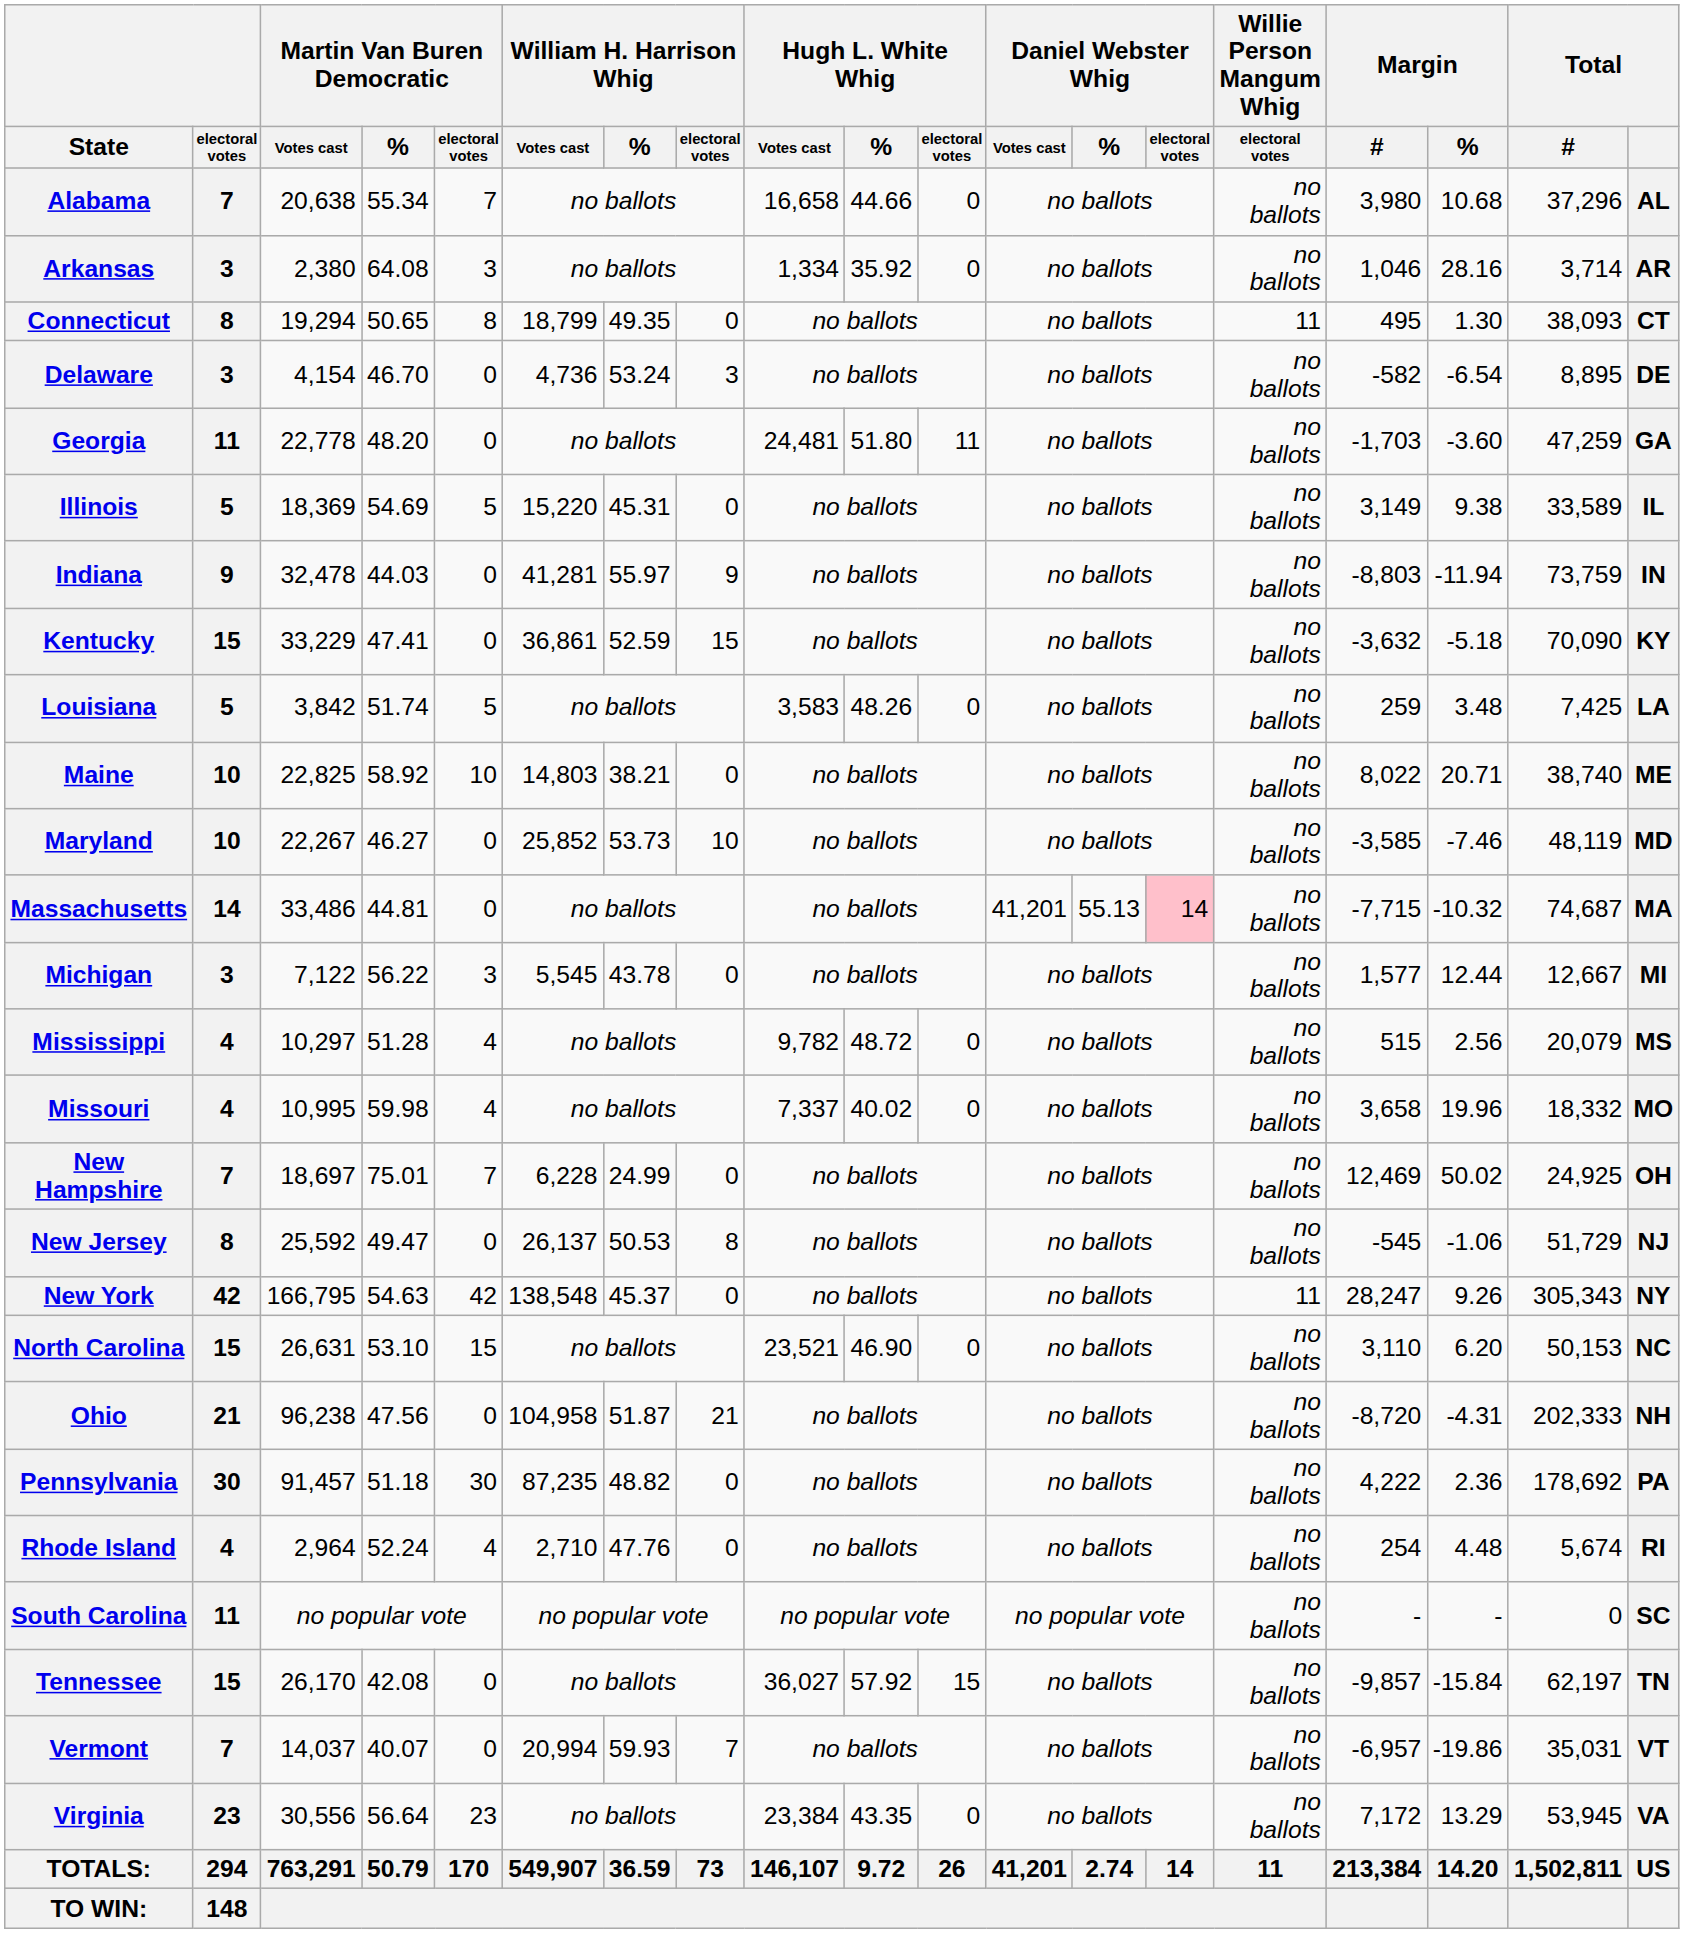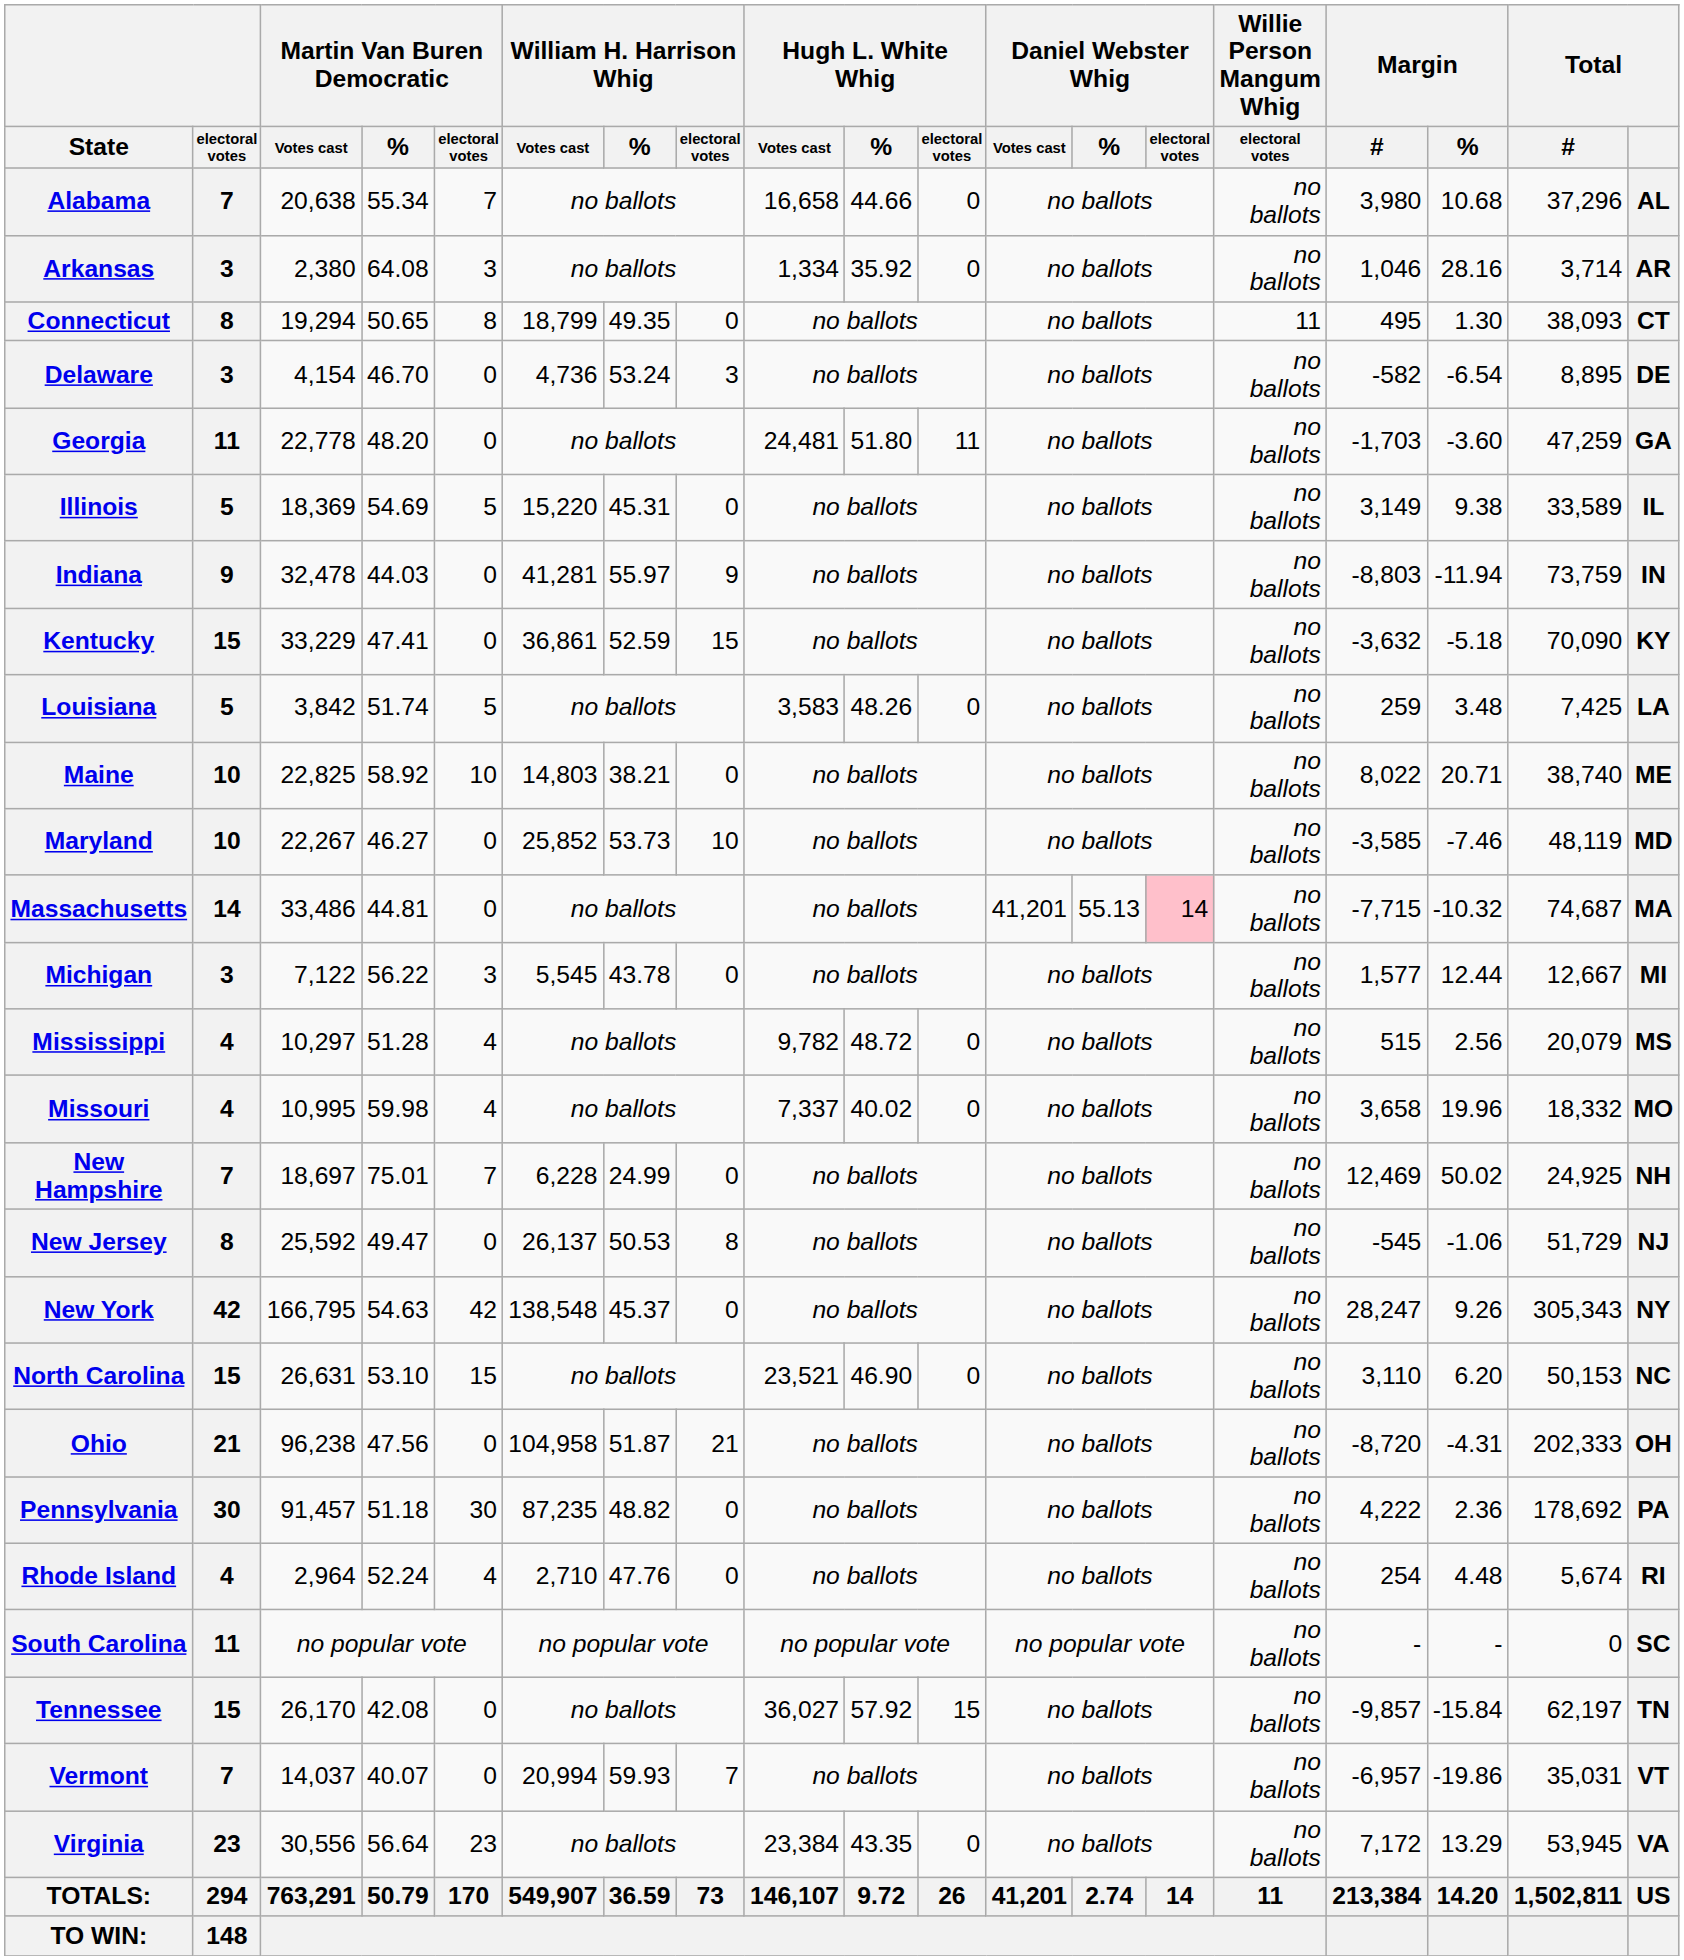 <table class="wikitable sortable" style="text-align:right">
 <tr>
 <th colspan="2"></th>
 <th colspan="3" align="center">Martin Van Buren<br>Democratic</th>
 <th colspan="3" align="center">William H. Harrison<br>Whig</th>
 <th colspan="3">Hugh L. White<br>Whig</th>
 <th colspan="3">Daniel Webster<br>Whig</th>
 <th>Willie Person Mangum<br>Whig</th>
 <th colspan="2">Margin</th>
 <th colspan="2">Total</th>
 </tr>
 <tr>
 <th align=center>State</th>
 <th style="font-size:60%">electoral<br>votes</th>
 <th style="font-size:60%">Votes cast</th>
 <th align=center>%</th>
 <th style="font-size:60%">electoral<br>votes</th>
 <th style="font-size:60%">Votes cast</th>
 <th align=center>%</th>
 <th style="font-size:60%">electoral<br>votes</th>
 <th style="font-size:60%">Votes cast</th>
 <th align=center>%</th>
 <th style="font-size:60%">electoral<br>votes</th>
 <th style="font-size:60%">Votes cast</th>
 <th align=center>%</th>
 <th style="font-size:60%">electoral<br>votes</th>
 <th style="font-size:60%">electoral<br>votes</th>
 <th>#</th>
 <th>%</th>
 <th>#</th>
 <th></th>
 </tr>
 <tr>
 <th style"text-align:left"><a href='#'>Alabama</a></th>
 <th>7</th>
 <td>20,638</td>
 <td>55.34</td>
 <td>7</td>
 <td colspan=3 align=center><em>no ballots</em></td>
 <td>16,658</td>
 <td>44.66</td>
 <td>0</td>
 <td colspan=3 align=center><em>no ballots</em></td>
 <td><em>no ballots</em></td>
 <td>3,980</td>
 <td>10.68</td>
 <td>37,296</td>
 <th>AL</th>
 </tr>
 <tr>
 <th style"text-align:left"><a href='#'>Arkansas</a></th>
 <th>3</th>
 <td>2,380</td>
 <td>64.08</td>
 <td>3</td>
 <td colspan=3 align=center><em>no ballots</em></td>
 <td>1,334</td>
 <td>35.92</td>
 <td>0</td>
 <td colspan=3 align=center><em>no ballots</em></td>
 <td><em>no ballots</em></td>
 <td>1,046</td>
 <td>28.16</td>
 <td>3,714</td>
 <th>AR</th>
 </tr>
 <tr>
 <th style"text-align:left"><a href='#'>Connecticut</a></th>
 <th>8</th>
 <td>19,294</td>
 <td>50.65</td>
 <td>8</td>
 <td>18,799</td>
 <td>49.35</td>
 <td>0</td>
 <td colspan=3 align=center><em>no ballots</em></td>
 <td colspan=3 align=center><em>no ballots</em></td>
 <td>11</td>
 <td>495</td>
 <td>1.30</td>
 <td>38,093</td>
 <th>CT</th>
 </tr>
 <tr>
 <th style"text-align:left"><a href='#'>Delaware</a></th>
 <th>3</th>
 <td>4,154</td>
 <td>46.70</td>
 <td>0</td>
 <td>4,736</td>
 <td>53.24</td>
 <td>3</td>
 <td colspan=3 align=center><em>no ballots</em></td>
 <td colspan=3 align=center><em>no ballots</em></td>
 <td><em>no ballots</em></td>
 <td>-582</td>
 <td>-6.54</td>
 <td>8,895</td>
 <th>DE</th>
 </tr>
 <tr>
 <th style"text-align:left"><a href='#'>Georgia</a></th>
 <th>11</th>
 <td>22,778</td>
 <td>48.20</td>
 <td>0</td>
 <td colspan=3 align=center><em>no ballots</em></td>
 <td>24,481</td>
 <td>51.80</td>
 <td>11</td>
 <td colspan=3 align=center><em>no ballots</em></td>
 <td><em>no ballots</em></td>
 <td>-1,703</td>
 <td>-3.60</td>
 <td>47,259</td>
 <th>GA</th>
 </tr>
 <tr>
 <th style"text-align:left"><a href='#'>Illinois</a></th>
 <th>5</th>
 <td>18,369</td>
 <td>54.69</td>
 <td>5</td>
 <td>15,220</td>
 <td>45.31</td>
 <td>0</td>
 <td colspan=3 align=center><em>no ballots</em></td>
 <td colspan=3 align=center><em>no ballots</em></td>
 <td><em>no ballots</em></td>
 <td>3,149</td>
 <td>9.38</td>
 <td>33,589</td>
 <th>IL</th>
 </tr>
 <tr>
 <th style"text-align:left"><a href='#'>Indiana</a></th>
 <th>9</th>
 <td>32,478</td>
 <td>44.03</td>
 <td>0</td>
 <td>41,281</td>
 <td>55.97</td>
 <td>9</td>
 <td colspan=3 align=center><em>no ballots</em></td>
 <td colspan=3 align=center><em>no ballots</em></td>
 <td><em>no ballots</em></td>
 <td>-8,803</td>
 <td>-11.94</td>
 <td>73,759</td>
 <th>IN</th>
 </tr>
 <tr>
 <th style"text-align:left"><a href='#'>Kentucky</a></th>
 <th>15</th>
 <td>33,229</td>
 <td>47.41</td>
 <td>0</td>
 <td>36,861</td>
 <td>52.59</td>
 <td>15</td>
 <td colspan=3 align=center><em>no ballots</em></td>
 <td colspan=3 align=center><em>no ballots</em></td>
 <td><em>no ballots</em></td>
 <td>-3,632</td>
 <td>-5.18</td>
 <td>70,090</td>
 <th>KY</th>
 </tr>
 <tr>
 <th style"text-align:left"><a href='#'>Louisiana</a></th>
 <th>5</th>
 <td>3,842</td>
 <td>51.74</td>
 <td>5</td>
 <td colspan=3 align=center><em>no ballots</em></td>
 <td>3,583</td>
 <td>48.26</td>
 <td>0</td>
 <td colspan=3 align=center><em>no ballots</em></td>
 <td><em>no ballots</em></td>
 <td>259</td>
 <td>3.48</td>
 <td>7,425</td>
 <th>LA</th>
 </tr>
 <tr>
 <th style"text-align:left"><a href='#'>Maine</a></th>
 <th>10</th>
 <td>22,825</td>
 <td>58.92</td>
 <td>10</td>
 <td>14,803</td>
 <td>38.21</td>
 <td>0</td>
 <td colspan=3 align=center><em>no ballots</em></td>
 <td colspan=3 align=center><em>no ballots</em></td>
 <td><em>no ballots</em></td>
 <td>8,022</td>
 <td>20.71</td>
 <td>38,740</td>
 <th>ME</th>
 </tr>
 <tr>
 <th style"text-align:left"><a href='#'>Maryland</a></th>
 <th>10</th>
 <td>22,267</td>
 <td>46.27</td>
 <td>0</td>
 <td>25,852</td>
 <td>53.73</td>
 <td>10</td>
 <td colspan=3 align=center><em>no ballots</em></td>
 <td colspan=3 align=center><em>no ballots</em></td>
 <td><em>no ballots</em></td>
 <td>-3,585</td>
 <td>-7.46</td>
 <td>48,119</td>
 <th>MD</th>
 </tr>
 <tr>
 <th style"text-align:left"><a href='#'>Massachusetts</a></th>
 <th>14</th>
 <td>33,486</td>
 <td>44.81</td>
 <td>0</td>
 <td colspan=3 align=center><em>no ballots</em></td>
 <td colspan=3 align=center><em>no ballots</em></td>
 <td>41,201</td>
 <td>55.13</td>
 <td style="background: pink;">14</td>
 <td><em>no ballots</em></td>
 <td>-7,715</td>
 <td>-10.32</td>
 <td>74,687</td>
 <th>MA</th>
 </tr>
 <tr>
 <th style"text-align:left"><a href='#'>Michigan</a></th>
 <th>3</th>
 <td>7,122</td>
 <td>56.22</td>
 <td>3</td>
 <td>5,545</td>
 <td>43.78</td>
 <td>0</td>
 <td colspan=3 align=center><em>no ballots</em></td>
 <td colspan=3 align=center><em>no ballots</em></td>
 <td><em>no ballots</em></td>
 <td>1,577</td>
 <td>12.44</td>
 <td>12,667</td>
 <th>MI</th>
 </tr>
 <tr>
 <th style"text-align:left"><a href='#'>Mississippi</a></th>
 <th>4</th>
 <td>10,297</td>
 <td>51.28</td>
 <td>4</td>
 <td colspan=3 align=center><em>no ballots</em></td>
 <td>9,782</td>
 <td>48.72</td>
 <td>0</td>
 <td colspan=3 align=center><em>no ballots</em></td>
 <td><em>no ballots</em></td>
 <td>515</td>
 <td>2.56</td>
 <td>20,079</td>
 <th>MS</th>
 </tr>
 <tr>
 <th style"text-align:left"><a href='#'>Missouri</a></th>
 <th>4</th>
 <td>10,995</td>
 <td>59.98</td>
 <td>4</td>
 <td colspan=3 align=center><em>no ballots</em></td>
 <td>7,337</td>
 <td>40.02</td>
 <td>0</td>
 <td colspan=3 align=center><em>no ballots</em></td>
 <td><em>no ballots</em></td>
 <td>3,658</td>
 <td>19.96</td>
 <td>18,332</td>
 <th>MO</th>
 </tr>
 <tr>
 <th style"text-align:left"><a href='#'>New Hampshire</a></th>
 <th>7</th>
 <td>18,697</td>
 <td>75.01</td>
 <td>7</td>
 <td>6,228</td>
 <td>24.99</td>
 <td>0</td>
 <td colspan=3 align=center><em>no ballots</em></td>
 <td colspan=3 align=center><em>no ballots</em></td>
 <td><em>no ballots</em></td>
 <td>12,469</td>
 <td>50.02</td>
 <td>24,925</td>
-<th>OH</th>
+<th>NH</th>
 </tr>
 <tr>
 <th style"text-align:left"><a href='#'>New Jersey</a></th>
 <th>8</th>
 <td>25,592</td>
 <td>49.47</td>
 <td>0</td>
 <td>26,137</td>
 <td>50.53</td>
 <td>8</td>
 <td colspan=3 align=center><em>no ballots</em></td>
 <td colspan=3 align=center><em>no ballots</em></td>
 <td><em>no ballots</em></td>
 <td>-545</td>
 <td>-1.06</td>
 <td>51,729</td>
 <th>NJ</th>
 </tr>
 <tr>
 <th style"text-align:left"><a href='#'>New York</a></th>
 <th>42</th>
 <td>166,795</td>
 <td>54.63</td>
 <td>42</td>
 <td>138,548</td>
 <td>45.37</td>
 <td>0</td>
 <td colspan=3 align=center><em>no ballots</em></td>
 <td colspan=3 align=center><em>no ballots</em></td>
-<td>11</td>
+<td><em>no ballots</em></td>
 <td>28,247</td>
 <td>9.26</td>
 <td>305,343</td>
 <th>NY</th>
 </tr>
 <tr>
 <th style"text-align:left"><a href='#'>North Carolina</a></th>
 <th>15</th>
 <td>26,631</td>
 <td>53.10</td>
 <td>15</td>
 <td colspan=3 align=center><em>no ballots</em></td>
 <td>23,521</td>
 <td>46.90</td>
 <td>0</td>
 <td colspan=3 align=center><em>no ballots</em></td>
 <td><em>no ballots</em></td>
 <td>3,110</td>
 <td>6.20</td>
 <td>50,153</td>
 <th>NC</th>
 </tr>
 <tr>
 <th style"text-align:left"><a href='#'>Ohio</a></th>
 <th>21</th>
 <td>96,238</td>
 <td>47.56</td>
 <td>0</td>
 <td>104,958</td>
 <td>51.87</td>
 <td>21</td>
 <td colspan=3 align=center><em>no ballots</em></td>
 <td colspan=3 align=center><em>no ballots</em></td>
 <td><em>no ballots</em></td>
 <td>-8,720</td>
 <td>-4.31</td>
 <td>202,333</td>
-<th>NH</th>
+<th>OH</th>
 </tr>
 <tr>
 <th style"text-align:left"><a href='#'>Pennsylvania</a></th>
 <th>30</th>
 <td>91,457</td>
 <td>51.18</td>
 <td>30</td>
 <td>87,235</td>
 <td>48.82</td>
 <td>0</td>
 <td colspan=3 align=center><em>no ballots</em></td>
 <td colspan=3 align=center><em>no ballots</em></td>
 <td><em>no ballots</em></td>
 <td>4,222</td>
 <td>2.36</td>
 <td>178,692</td>
 <th>PA</th>
 </tr>
 <tr>
 <th style"text-align:left"><a href='#'>Rhode Island</a></th>
 <th>4</th>
 <td>2,964</td>
 <td>52.24</td>
 <td>4</td>
 <td>2,710</td>
 <td>47.76</td>
 <td>0</td>
 <td colspan=3 align=center><em>no ballots</em></td>
 <td colspan=3 align=center><em>no ballots</em></td>
 <td><em>no ballots</em></td>
 <td>254</td>
 <td>4.48</td>
 <td>5,674</td>
 <th>RI</th>
 </tr>
 <tr>
 <th style"text-align:left"><a href='#'>South Carolina</a></th>
 <th>11</th>
 <td colspan=3 align=center><em>no popular vote</em></td>
 <td colspan=3 align=center><em>no popular vote</em></td>
 <td colspan=3 align=center><em>no popular vote</em></td>
 <td colspan=3 align=center><em>no popular vote</em></td>
 <td><em>no ballots</em></td>
 <td>-</td>
 <td>-</td>
 <td>0</td>
 <th>SC</th>
 </tr>
 <tr>
 <th style"text-align:left"><a href='#'>Tennessee</a></th>
 <th>15</th>
 <td>26,170</td>
 <td>42.08</td>
 <td>0</td>
 <td colspan=3 align=center><em>no ballots</em></td>
 <td>36,027</td>
 <td>57.92</td>
 <td>15</td>
 <td colspan=3 align=center><em>no ballots</em></td>
 <td><em>no ballots</em></td>
 <td>-9,857</td>
 <td>-15.84</td>
 <td>62,197</td>
 <th>TN</th>
 </tr>
 <tr>
 <th style"text-align:left"><a href='#'>Vermont</a></th>
 <th>7</th>
 <td>14,037</td>
 <td>40.07</td>
 <td>0</td>
 <td>20,994</td>
 <td>59.93</td>
 <td>7</td>
 <td colspan=3 align=center><em>no ballots</em></td>
 <td colspan=3 align=center><em>no ballots</em></td>
 <td><em>no ballots</em></td>
 <td>-6,957</td>
 <td>-19.86</td>
 <td>35,031</td>
 <th>VT</th>
 </tr>
 <tr>
 <th style"text-align:left"><a href='#'>Virginia</a></th>
 <th>23</th>
 <td>30,556</td>
 <td>56.64</td>
 <td>23</td>
 <td colspan=3 align=center><em>no ballots</em></td>
 <td>23,384</td>
 <td>43.35</td>
 <td>0</td>
 <td colspan=3 align=center><em>no ballots</em></td>
 <td><em>no ballots</em></td>
 <td>7,172</td>
 <td>13.29</td>
 <td>53,945</td>
 <th>VA</th>
 </tr>
 <tr>
 <th>TOTALS:</th>
 <th>294</th>
 <th>763,291</th>
 <th>50.79</th>
 <th>170</th>
 <th>549,907</th>
 <th>36.59</th>
 <th>73</th>
 <th>146,107</th>
 <th>9.72</th>
 <th>26</th>
 <th>41,201</th>
 <th>2.74</th>
 <th>14</th>
 <th>11</th>
 <th>213,384</th>
 <th>14.20</th>
 <th>1,502,811</th>
 <th>US</th>
 </tr>
 <tr>
 <th>TO WIN:</th>
 <th>148</th>
 <th colspan="13"></th>
 <th></th>
 <th></th>
 <th></th>
 <th></th>
 </tr>
 </table>
